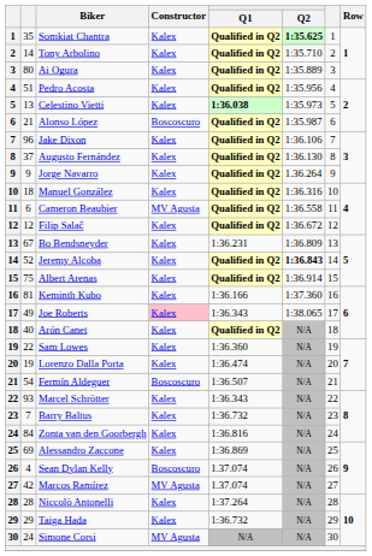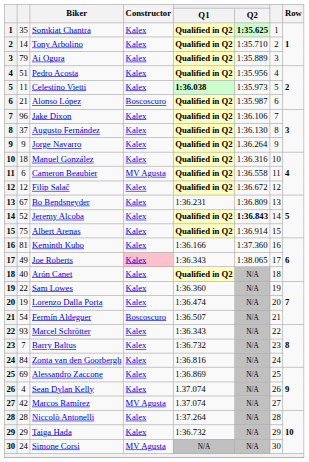 <table class="wikitable sortable" style="font-size: 85%;">
 <tr>
 <th rowspan="2"></th>
 <th rowspan="2"></th>
 <th rowspan="2">Biker</th>
 <th rowspan="2">Constructor</th>
 <th colspan="2" style="background:#eaecf0; text-align:center;"></th>
 <th rowspan="2"></th>
 <th rowspan="2">Row</th>
 </tr>
 <tr>
 <th scope="col">Q1</th>
 <th scope="col">Q2</th>
 </tr>
 <tr>
 <th scope="row">1</th>
 <td align="center">35</td>
 <td> <a href='#'>Somkiat Chantra</a></td>
 <td><a href='#'>Kalex</a></td>
 <td style="background:#ffffbf;"><strong>Qualified in Q2</strong></td>
 <td style="background:#ccffcc;"><strong>1:35.625</strong></td>
 <td align="center">1</td>
 <td rowspan="3"><strong>1</strong></td>
 </tr>
 <tr>
 <th scope="row">2</th>
 <td align="center">14</td>
 <td> <a href='#'>Tony Arbolino</a></td>
 <td><a href='#'>Kalex</a></td>
 <td style="background:#ffffbf;"><strong>Qualified in Q2</strong></td>
 <td>1:35.710</td>
 <td align="center">2</td>
 </tr>
 <tr>
 <th scope="row">3</th>
-<td align="center">80</td>
+<td align="center">79</td>
 <td> <a href='#'>Ai Ogura</a></td>
 <td><a href='#'>Kalex</a></td>
 <td style="background:#ffffbf;"><strong>Qualified in Q2</strong></td>
 <td>1:35.889</td>
 <td align="center">3</td>
 </tr>
 <tr>
 <th scope="row">4</th>
 <td align="center">51</td>
 <td> <a href='#'>Pedro Acosta</a></td>
 <td><a href='#'>Kalex</a></td>
 <td style="background:#ffffbf;"><strong>Qualified in Q2</strong></td>
 <td>1:35.956</td>
 <td align="center">4</td>
 <td rowspan="3"><strong>2</strong></td>
 </tr>
 <tr>
 <th scope="row">5</th>
-<td align="center">13</td>
+<td align="center">11</td>
 <td> <a href='#'>Celestino Vietti</a></td>
 <td><a href='#'>Kalex</a></td>
 <td style="background:#ccffcc;"><strong>1:36.038</strong></td>
 <td>1:35.973</td>
 <td align="center">5</td>
 </tr>
 <tr>
 <th scope="row">6</th>
 <td align="center">21</td>
 <td> <a href='#'>Alonso López</a></td>
 <td><a href='#'>Boscoscuro</a></td>
 <td style="background:#ffffbf;"><strong>Qualified in Q2</strong></td>
 <td>1:35.987</td>
 <td align="center">6</td>
 </tr>
 <tr>
 <th scope="row">7</th>
 <td align="center">96</td>
 <td> <a href='#'>Jake Dixon</a></td>
 <td><a href='#'>Kalex</a></td>
 <td style="background:#ffffbf;"><strong>Qualified in Q2</strong></td>
 <td>1:36.106</td>
 <td align="center">7</td>
 <td rowspan="3"><strong>3</strong></td>
 </tr>
 <tr>
 <th scope="row">8</th>
 <td align="center">37</td>
 <td> <a href='#'>Augusto Fernández</a></td>
 <td><a href='#'>Kalex</a></td>
 <td style="background:#ffffbf;"><strong>Qualified in Q2</strong></td>
 <td>1:36.130</td>
 <td align="center">8</td>
 </tr>
 <tr>
 <th scope="row">9</th>
 <td align="center">9</td>
 <td> <a href='#'>Jorge Navarro</a></td>
 <td><a href='#'>Kalex</a></td>
 <td style="background:#ffffbf;"><strong>Qualified in Q2</strong></td>
 <td>1.36.264</td>
 <td align="center">9</td>
 </tr>
 <tr>
 <th scope="row">10</th>
 <td align="center">18</td>
 <td> <a href='#'>Manuel González</a></td>
 <td><a href='#'>Kalex</a></td>
 <td style="background:#ffffbf;"><strong>Qualified in Q2</strong></td>
 <td>1:36.316</td>
 <td align="center">10</td>
 <td rowspan="3"><strong>4</strong></td>
 </tr>
 <tr>
 <th scope="row">11</th>
 <td align="center">6</td>
 <td> <a href='#'>Cameron Beaubier</a></td>
 <td><a href='#'>MV Agusta</a></td>
 <td style="background:#ffffbf;"><strong>Qualified in Q2</strong></td>
 <td>1:36.558</td>
 <td align="center">11</td>
 </tr>
 <tr>
 <th scope="row">12</th>
 <td align="center">12</td>
 <td> <a href='#'>Filip Salač</a></td>
 <td><a href='#'>Kalex</a></td>
 <td style="background:#ffffbf;"><strong>Qualified in Q2</strong></td>
 <td>1:36.672</td>
 <td align="center">12</td>
 </tr>
 <tr>
 <th scope="row">13</th>
 <td align="center">67</td>
 <td> <a href='#'>Bo Bendsneyder</a></td>
 <td><a href='#'>Kalex</a></td>
 <td>1:36.231</td>
 <td>1:36.809</td>
 <td align="center">13</td>
 <td rowspan="3"><strong>5</strong></td>
 </tr>
 <tr>
 <th scope="row">14</th>
 <td align="center">52</td>
 <td> <a href='#'>Jeremy Alcoba</a></td>
 <td><a href='#'>Kalex</a></td>
 <td style="background:#ffffbf;"><strong>Qualified in Q2</strong></td>
 <td><strong>1:36.843</strong></td>
 <td align="center">14</td>
 </tr>
 <tr>
 <th scope="row">15</th>
 <td align="center">75</td>
 <td> <a href='#'>Albert Arenas</a></td>
 <td><a href='#'>Kalex</a></td>
 <td style="background:#ffffbf;"><strong>Qualified in Q2</strong></td>
 <td>1:36.914</td>
 <td align="center">15</td>
 </tr>
 <tr>
 <th scope="row">16</th>
 <td align="center">81</td>
 <td> <a href='#'>Keminth Kubo</a></td>
 <td><a href='#'>Kalex</a></td>
 <td>1:36.166</td>
 <td>1:37.360</td>
 <td align="center">16</td>
 <td rowspan="3"><strong>6</strong></td>
 </tr>
 <tr>
 <th scope="row">17</th>
 <td align="center">49</td>
 <td> <a href='#'>Joe Roberts</a></td>
 <td style="background: pink;"><a href='#'>Kalex</a></td>
 <td>1:36.343</td>
 <td>1:38.065</td>
 <td align="center">17</td>
 </tr>
 <tr>
 <th scope="row">18</th>
 <td align="center">40</td>
 <td> <a href='#'>Arón Canet</a></td>
 <td><a href='#'>Kalex</a></td>
 <td style="background:#ffffbf;"><strong>Qualified in Q2</strong></td>
 <td style="background: silver" align="center" data-sort-value="18"><small>N/A</small></td>
 <td align="center">18</td>
 </tr>
 <tr>
 <th scope="row">19</th>
 <td align="center">22</td>
 <td> <a href='#'>Sam Lowes</a></td>
 <td><a href='#'>Kalex</a></td>
 <td>1:36.360</td>
 <td style="background: silver" align="center" data-sort-value="19"><small>N/A</small></td>
 <td align="center">19</td>
 <td rowspan="3"><strong>7</strong></td>
 </tr>
 <tr>
 <th scope="row">20</th>
 <td align="center">19</td>
 <td> <a href='#'>Lorenzo Dalla Porta</a></td>
 <td><a href='#'>Kalex</a></td>
 <td>1:36.474</td>
 <td style="background: silver" align="center" data-sort-value="20"><small>N/A</small></td>
 <td align="center">20</td>
 </tr>
 <tr>
 <th scope="row">21</th>
 <td align="center">54</td>
 <td> <a href='#'>Fermín Aldeguer</a></td>
 <td><a href='#'>Boscoscuro</a></td>
 <td>1:36.507</td>
 <td style="background: silver" align="center" data-sort-value="21"><small>N/A</small></td>
 <td align="center">21</td>
 </tr>
 <tr>
 <th scope="row">22</th>
 <td align="center">93</td>
 <td> <a href='#'>Marcel Schrötter</a></td>
 <td><a href='#'>Kalex</a></td>
 <td>1:36.343</td>
 <td style="background: silver" align="center" data-sort-value="22"><small>N/A</small></td>
 <td align="center">22</td>
 <td rowspan="3"><strong>8</strong></td>
 </tr>
 <tr>
 <th scope="row">23</th>
 <td align="center">7</td>
 <td> <a href='#'>Barry Baltus</a></td>
 <td><a href='#'>Kalex</a></td>
 <td>1:36.732</td>
 <td style="background: silver" align="center" data-sort-value="23"><small>N/A</small></td>
 <td align="center">23</td>
 </tr>
 <tr>
 <th scope="row">24</th>
 <td align="center">84</td>
 <td> <a href='#'>Zonta van den Goorbergh</a></td>
 <td><a href='#'>Kalex</a></td>
 <td>1:36.816</td>
 <td style="background: silver" align="center" data-sort-value="24"><small>N/A</small></td>
 <td align="center">24</td>
 </tr>
 <tr>
 <th scope="row">25</th>
 <td align="center">69</td>
 <td> <a href='#'>Alessandro Zaccone</a></td>
 <td><a href='#'>Kalex</a></td>
 <td>1:36.869</td>
 <td style="background: silver" align="center" data-sort-value="25"><small>N/A</small></td>
 <td align="center">25</td>
 <td rowspan="3"><strong>9</strong></td>
 </tr>
 <tr>
 <th scope="row">26</th>
 <td align="center">4</td>
 <td> <a href='#'>Sean Dylan Kelly</a></td>
-<td><a href='#'>Boscoscuro</a></td>
+<td><a href='#'>Kalex</a></td>
 <td>1.37.074</td>
 <td style="background: silver" align="center" data-sort-value="26"><small>N/A</small></td>
 <td align="center">26</td>
 </tr>
 <tr>
 <th scope="row">27</th>
 <td align="center">42</td>
 <td> <a href='#'>Marcos Ramírez</a></td>
 <td><a href='#'>MV Agusta</a></td>
 <td>1.37.074</td>
 <td style="background: silver" align="center" data-sort-value="27"><small>N/A</small></td>
 <td align="center">27</td>
 </tr>
 <tr>
 <th scope="row">28</th>
 <td align="center">28</td>
 <td> <a href='#'>Niccolò Antonelli</a></td>
 <td><a href='#'>Kalex</a></td>
 <td>1:37.264</td>
 <td style="background: silver" align="center" data-sort-value="28"><small>N/A</small></td>
 <td align="center">28</td>
 <td rowspan="3"><strong>10</strong></td>
 </tr>
 <tr>
 <th scope="row">29</th>
 <td align="center">29</td>
 <td> <a href='#'>Taiga Hada</a></td>
 <td><a href='#'>Kalex</a></td>
 <td>1:36.732</td>
 <td style="background: silver" align="center" data-sort-value="29"><small>N/A</small></td>
 <td align="center">29</td>
 </tr>
 <tr>
 <th scope="row">30</th>
 <td align="center">24</td>
 <td> <a href='#'>Simone Corsi</a></td>
 <td><a href='#'>MV Agusta</a></td>
 <td style="background: silver" align="center" data-sort-value="30"><small>N/A</small></td>
 <td style="background: silver" align="center" data-sort-value="30"><small>N/A</small></td>
 <td align="center">30</td>
 </tr>
 <tr>
 <th colspan="8"></th>
 </tr>
 <tr>
 </tr>
 </table>
